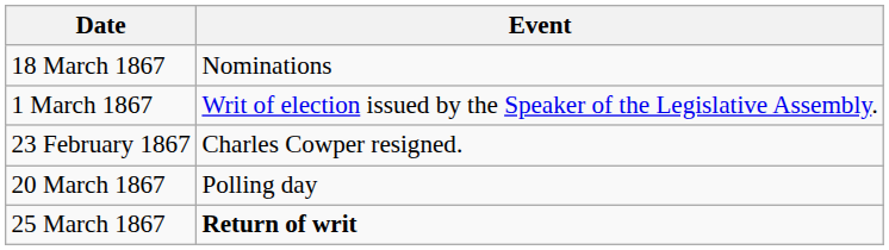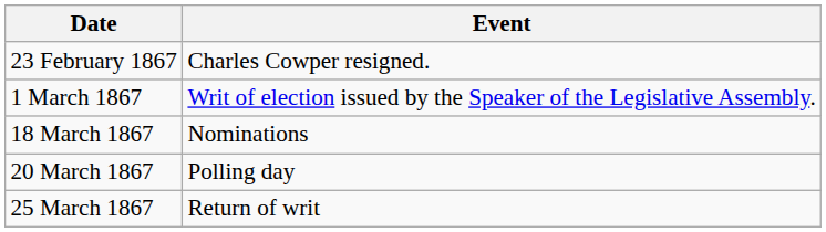 <table class="wikitable">
 <tr>
 <th>Date</th>
 <th>Event</th>
 </tr>
 <tr>
-<td>18 March 1867</td>
-<td>Nominations</td>
+<td>23 February 1867</td>
+<td>Charles Cowper resigned.</td>
 </tr>
 <tr>
 <td>1 March 1867</td>
 <td><a href='#'>Writ of election</a> issued by the <a href='#'>Speaker of the Legislative Assembly</a>.</td>
 </tr>
 <tr>
-<td>23 February 1867</td>
-<td>Charles Cowper resigned.</td>
+<td>18 March 1867</td>
+<td>Nominations</td>
 </tr>
 <tr>
 <td>20 March 1867</td>
 <td>Polling day</td>
 </tr>
 <tr>
 <td>25 March 1867</td>
-<td><strong>Return of writ</strong></td>
+<td>Return of writ</td>
 </tr>
 </table>
